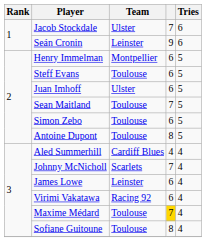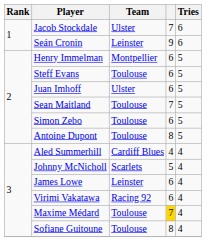 <table class="wikitable">
 <tr>
 <th>Rank</th>
 <th>Player</th>
 <th>Team</th>
 <th></th>
 <th>Tries</th>
 </tr>
 <tr>
 <td rowspan=2>1</td>
 <td> <a href='#'>Jacob Stockdale</a></td>
 <td><a href='#'>Ulster</a></td>
 <td>7</td>
 <td>6</td>
 </tr>
 <tr>
 <td> <a href='#'>Seán Cronin</a></td>
 <td><a href='#'>Leinster</a></td>
 <td>9</td>
 <td>6</td>
 </tr>
 <tr>
 <td rowspan=6>2</td>
 <td> <a href='#'>Henry Immelman</a></td>
 <td><a href='#'>Montpellier</a></td>
 <td>6</td>
 <td>5</td>
 </tr>
 <tr>
 <td> <a href='#'>Steff Evans</a></td>
 <td><a href='#'>Toulouse</a></td>
 <td>6</td>
 <td>5</td>
 </tr>
 <tr>
 <td> <a href='#'>Juan Imhoff</a></td>
 <td><a href='#'>Ulster</a></td>
 <td>6</td>
 <td>5</td>
 </tr>
 <tr>
 <td> <a href='#'>Sean Maitland</a></td>
 <td><a href='#'>Toulouse</a></td>
 <td>7</td>
 <td>5</td>
 </tr>
 <tr>
 <td> <a href='#'>Simon Zebo</a></td>
 <td><a href='#'>Toulouse</a></td>
 <td>6</td>
 <td>5</td>
 </tr>
 <tr>
 <td> <a href='#'>Antoine Dupont</a></td>
 <td><a href='#'>Toulouse</a></td>
 <td>8</td>
 <td>5</td>
 </tr>
 <tr>
 <td rowspan=6>3</td>
 <td> <a href='#'>Aled Summerhill</a></td>
 <td><a href='#'>Cardiff Blues</a></td>
 <td>4</td>
 <td>4</td>
 </tr>
 <tr>
 <td> <a href='#'>Johnny McNicholl</a></td>
 <td><a href='#'>Scarlets</a></td>
-<td>7</td>
+<td>5</td>
 <td>4</td>
 </tr>
 <tr>
 <td> <a href='#'>James Lowe</a></td>
 <td><a href='#'>Leinster</a></td>
 <td>6</td>
 <td>4</td>
 </tr>
 <tr>
 <td> <a href='#'>Virimi Vakatawa</a></td>
 <td><a href='#'>Racing 92</a></td>
 <td>6</td>
 <td>4</td>
 </tr>
 <tr>
 <td> <a href='#'>Maxime Médard</a></td>
 <td><a href='#'>Toulouse</a></td>
 <td style="background: gold;">7</td>
 <td>4</td>
 </tr>
 <tr>
 <td> <a href='#'>Sofiane Guitoune</a></td>
 <td><a href='#'>Toulouse</a></td>
 <td>8</td>
 <td>4</td>
 </tr>
 <tr>
 </tr>
 </table>
